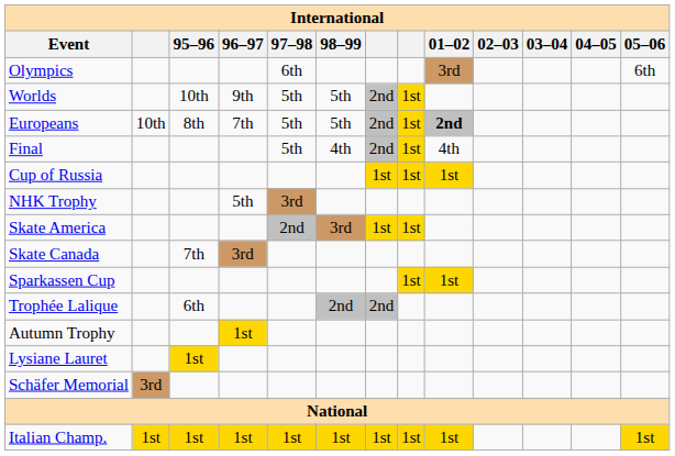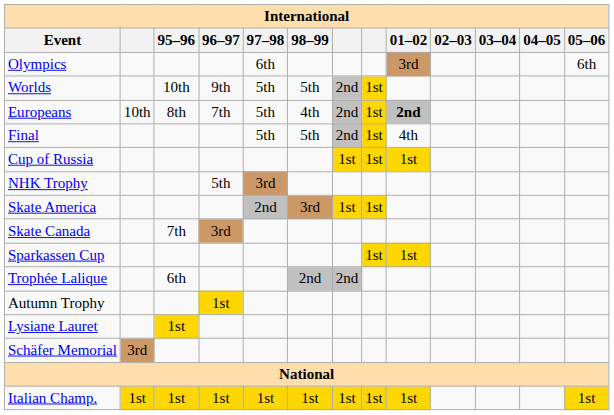 <table class="wikitable" style="text-align:center">
 <tr>
 <th colspan="13" style="background-color: #ffdead; " align="center">International</th>
 </tr>
 <tr>
 <th>Event</th>
 <th></th>
 <th>95–96</th>
 <th>96–97</th>
 <th>97–98</th>
 <th>98–99</th>
 <th></th>
 <th></th>
 <th>01–02</th>
 <th>02–03</th>
 <th>03–04</th>
 <th>04–05</th>
 <th>05–06</th>
 </tr>
 <tr>
 <td align=left><a href='#'>Olympics</a></td>
 <td></td>
 <td></td>
 <td></td>
 <td>6th</td>
 <td></td>
 <td></td>
 <td></td>
 <td bgcolor=cc9966>3rd</td>
 <td></td>
 <td></td>
 <td></td>
 <td>6th</td>
 </tr>
 <tr>
 <td align=left><a href='#'>Worlds</a></td>
 <td></td>
 <td>10th</td>
 <td>9th</td>
 <td>5th</td>
 <td>5th</td>
 <td bgcolor=silver>2nd</td>
 <td bgcolor=gold>1st</td>
 <td></td>
 <td></td>
 <td></td>
 <td></td>
 <td></td>
 </tr>
 <tr>
 <td align=left><a href='#'>Europeans</a></td>
 <td>10th</td>
 <td>8th</td>
 <td>7th</td>
 <td>5th</td>
-<td>5th</td>
+<td>4th</td>
 <td bgcolor=silver>2nd</td>
 <td bgcolor=gold>1st</td>
 <td bgcolor=silver><strong>2nd</strong></td>
 <td></td>
 <td></td>
 <td></td>
 <td></td>
 </tr>
 <tr>
 <td align=left> <a href='#'>Final</a></td>
 <td></td>
 <td></td>
 <td></td>
 <td>5th</td>
-<td>4th</td>
+<td>5th</td>
 <td bgcolor=silver>2nd</td>
 <td bgcolor=gold>1st</td>
 <td>4th</td>
 <td></td>
 <td></td>
 <td></td>
 <td></td>
 </tr>
 <tr>
 <td align=left> <a href='#'>Cup of Russia</a></td>
 <td></td>
 <td></td>
 <td></td>
 <td></td>
 <td></td>
 <td bgcolor=gold>1st</td>
 <td bgcolor=gold>1st</td>
 <td bgcolor=gold>1st</td>
 <td></td>
 <td></td>
 <td></td>
 <td></td>
 </tr>
 <tr>
 <td align=left> <a href='#'>NHK Trophy</a></td>
 <td></td>
 <td></td>
 <td>5th</td>
 <td bgcolor=cc9966>3rd</td>
 <td></td>
 <td></td>
 <td></td>
 <td></td>
 <td></td>
 <td></td>
 <td></td>
 <td></td>
 </tr>
 <tr>
 <td align=left> <a href='#'>Skate America</a></td>
 <td></td>
 <td></td>
 <td></td>
 <td bgcolor=silver>2nd</td>
 <td bgcolor=cc9966>3rd</td>
 <td bgcolor=gold>1st</td>
 <td bgcolor=gold>1st</td>
 <td></td>
 <td></td>
 <td></td>
 <td></td>
 <td></td>
 </tr>
 <tr>
 <td align=left> <a href='#'>Skate Canada</a></td>
 <td></td>
 <td>7th</td>
 <td bgcolor=cc9966>3rd</td>
 <td></td>
 <td></td>
 <td></td>
 <td></td>
 <td></td>
 <td></td>
 <td></td>
 <td></td>
 <td></td>
 </tr>
 <tr>
 <td align=left> <a href='#'>Sparkassen Cup</a></td>
 <td></td>
 <td></td>
 <td></td>
 <td></td>
 <td></td>
 <td></td>
 <td bgcolor=gold>1st</td>
 <td bgcolor=gold>1st</td>
 <td></td>
 <td></td>
 <td></td>
 <td></td>
 </tr>
 <tr>
 <td align=left> <a href='#'>Trophée Lalique</a></td>
 <td></td>
 <td>6th</td>
 <td></td>
 <td></td>
 <td bgcolor=silver>2nd</td>
 <td bgcolor=silver>2nd</td>
 <td></td>
 <td></td>
 <td></td>
 <td></td>
 <td></td>
 <td></td>
 </tr>
 <tr>
 <td align=left>Autumn Trophy</td>
 <td></td>
 <td></td>
 <td bgcolor=gold>1st</td>
 <td></td>
 <td></td>
 <td></td>
 <td></td>
 <td></td>
 <td></td>
 <td></td>
 <td></td>
 <td></td>
 </tr>
 <tr>
 <td align=left><a href='#'>Lysiane Lauret</a></td>
 <td></td>
 <td bgcolor=gold>1st</td>
 <td></td>
 <td></td>
 <td></td>
 <td></td>
 <td></td>
 <td></td>
 <td></td>
 <td></td>
 <td></td>
 <td></td>
 </tr>
 <tr>
 <td align=left><a href='#'>Schäfer Memorial</a></td>
 <td bgcolor=cc9966>3rd</td>
 <td></td>
 <td></td>
 <td></td>
 <td></td>
 <td></td>
 <td></td>
 <td></td>
 <td></td>
 <td></td>
 <td></td>
 <td></td>
 </tr>
 <tr>
 <th colspan="13" style="background-color: #ffdead; " align="center">National</th>
 </tr>
 <tr>
 <td align=left><a href='#'>Italian Champ.</a></td>
 <td bgcolor=gold>1st</td>
 <td bgcolor=gold>1st</td>
 <td bgcolor=gold>1st</td>
 <td bgcolor=gold>1st</td>
 <td bgcolor=gold>1st</td>
 <td bgcolor=gold>1st</td>
 <td bgcolor=gold>1st</td>
 <td bgcolor=gold>1st</td>
 <td></td>
 <td></td>
 <td></td>
 <td bgcolor="gold">1st</td>
 </tr>
 </table>
